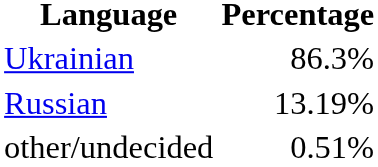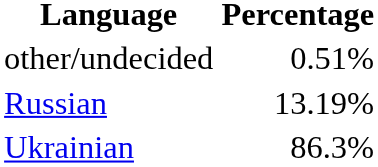 <table class="standard">
 <tr>
 <th>Language</th>
 <th>Percentage</th>
 </tr>
 <tr>
-<td><a href='#'>Ukrainian</a></td>
-<td align="right">86.3%</td>
+<td>other/undecided</td>
+<td align="right">0.51%</td>
 </tr>
 <tr>
 <td><a href='#'>Russian</a></td>
 <td align="right">13.19%</td>
 </tr>
 <tr>
-<td>other/undecided</td>
-<td align="right">0.51%</td>
+<td><a href='#'>Ukrainian</a></td>
+<td align="right">86.3%</td>
 </tr>
 </table>
